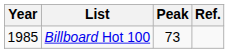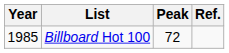 <table class="wikitable">
 <tr>
 <th>Year</th>
 <th>List</th>
 <th>Peak</th>
 <th>Ref.</th>
 </tr>
 <tr>
 <td rowspan="1">1985</td>
 <td><a href='#'><em>Billboard</em> Hot 100</a></td>
-<td align="center">73</td>
+<td align="center">72</td>
 <td></td>
 </tr>
 </table>
